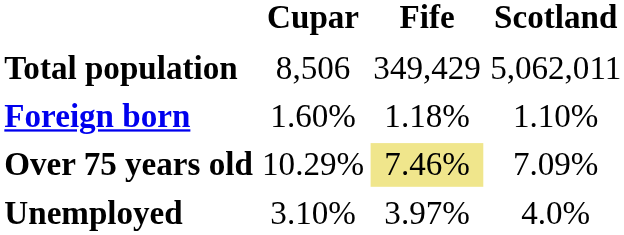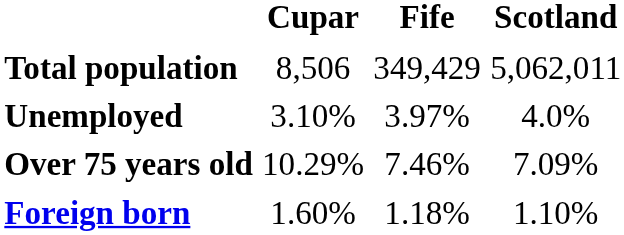 <table class="toccolours" style="float: right; margin:0 0 0.5em 1em; font-size: 90%; text-align:center;">
 <tr>
 <th></th>
 <th style="padding:2px;">Cupar</th>
 <th style="padding:2px;">Fife</th>
 <th style="padding:2px;">Scotland</th>
 </tr>
 <tr>
 <th style="text-align:left;">Total population</th>
 <td>8,506</td>
 <td>349,429</td>
 <td>5,062,011</td>
 </tr>
 <tr>
+<th style="text-align:left;">Unemployed</th>
+<td>3.10%</td>
+<td>3.97%</td>
+<td>4.0%</td>
+</tr>
+<tr>
+<th style="text-align:left;">Over 75 years old</th>
+<td>10.29%</td>
+<td>7.46%</td>
+<td>7.09%</td>
+</tr>
+<tr>
 <th style="text-align:left;"><a href='#'>Foreign born</a></th>
 <td>1.60%</td>
 <td>1.18%</td>
 <td>1.10%</td>
 </tr>
-<tr>
-<th style="text-align:left;">Over 75 years old</th>
-<td>10.29%</td>
-<td style="background: khaki;">7.46%</td>
-<td>7.09%</td>
-</tr>
-<tr>
-<th style="text-align:left;">Unemployed</th>
-<td>3.10%</td>
-<td>3.97%</td>
-<td>4.0%</td>
-</tr>
 </table>
